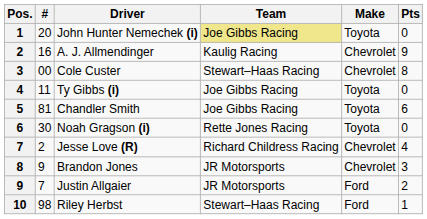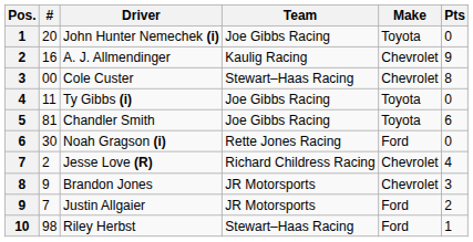 <table class="wikitable" style="font-size:95%">
 <tr>
 <th>Pos.</th>
 <th>#</th>
 <th>Driver</th>
 <th>Team</th>
 <th>Make</th>
 <th>Pts</th>
 </tr>
 <tr>
 <th>1</th>
 <td>20</td>
 <td>John Hunter Nemechek <strong>(i)</strong></td>
-<td style="background: khaki;">Joe Gibbs Racing</td>
+<td>Joe Gibbs Racing</td>
 <td>Toyota</td>
 <td>0</td>
 </tr>
 <tr>
 <th>2</th>
 <td>16</td>
 <td>A. J. Allmendinger</td>
 <td>Kaulig Racing</td>
 <td>Chevrolet</td>
 <td>9</td>
 </tr>
 <tr>
 <th>3</th>
 <td>00</td>
 <td>Cole Custer</td>
 <td>Stewart–Haas Racing</td>
 <td>Chevrolet</td>
 <td>8</td>
 </tr>
 <tr>
 <th>4</th>
 <td>11</td>
 <td>Ty Gibbs <strong>(i)</strong></td>
 <td>Joe Gibbs Racing</td>
 <td>Toyota</td>
 <td>0</td>
 </tr>
 <tr>
 <th>5</th>
 <td>81</td>
 <td>Chandler Smith</td>
 <td>Joe Gibbs Racing</td>
 <td>Toyota</td>
 <td>6</td>
 </tr>
 <tr>
 <th>6</th>
 <td>30</td>
 <td>Noah Gragson <strong>(i)</strong></td>
 <td>Rette Jones Racing</td>
-<td>Toyota</td>
+<td>Ford</td>
 <td>0</td>
 </tr>
 <tr>
 <th>7</th>
 <td>2</td>
 <td>Jesse Love <strong>(R)</strong></td>
 <td>Richard Childress Racing</td>
 <td>Chevrolet</td>
 <td>4</td>
 </tr>
 <tr>
 <th>8</th>
 <td>9</td>
 <td>Brandon Jones</td>
 <td>JR Motorsports</td>
 <td>Chevrolet</td>
 <td>3</td>
 </tr>
 <tr>
 <th>9</th>
 <td>7</td>
 <td>Justin Allgaier</td>
 <td>JR Motorsports</td>
 <td>Ford</td>
 <td>2</td>
 </tr>
 <tr>
 <th>10</th>
 <td>98</td>
 <td>Riley Herbst</td>
 <td>Stewart–Haas Racing</td>
 <td>Ford</td>
 <td>1</td>
 </tr>
 </table>
